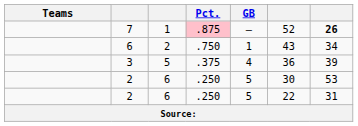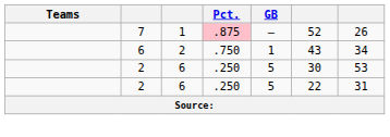 <table class="wikitable" width="50%" style="text-align:center;">
 <tr>
 <th width="20%">Teams</th>
 <th width="7%"></th>
 <th width="7%"></th>
 <th width="8%"><a href='#'>Pct.</a></th>
 <th width="7%"><a href='#'>GB</a></th>
 <th width="8%"></th>
 <th width="8%"></th>
 </tr>
 <tr>
 <td align=left></td>
 <td>7</td>
 <td>1</td>
 <td style="background: pink;">.875</td>
 <td>—</td>
 <td>52</td>
-<td><strong>26</strong></td>
+<td>26</td>
 </tr>
 <tr>
 <td align=left></td>
 <td>6</td>
 <td>2</td>
 <td>.750</td>
 <td>1</td>
 <td>43</td>
 <td>34</td>
-</tr>
-<tr>
-<td align=left></td>
-<td>3</td>
-<td>5</td>
-<td>.375</td>
-<td>4</td>
-<td>36</td>
-<td>39</td>
 </tr>
 <tr>
 <td align=left></td>
 <td>2</td>
 <td>6</td>
 <td>.250</td>
 <td>5</td>
 <td>30</td>
 <td>53</td>
 </tr>
 <tr>
 <td align=left></td>
 <td>2</td>
 <td>6</td>
 <td>.250</td>
 <td>5</td>
 <td>22</td>
 <td>31</td>
 </tr>
 <tr>
 <th colspan="7"><small>Source: </small></th>
 </tr>
 </table>
